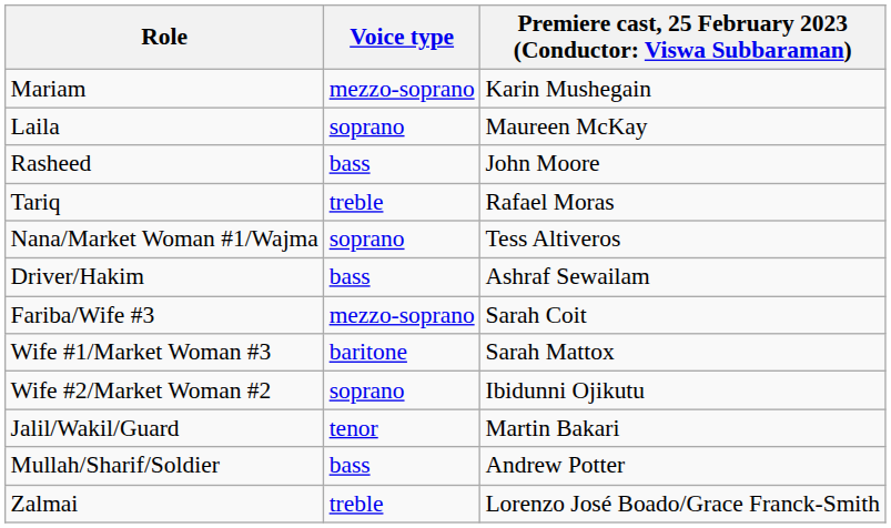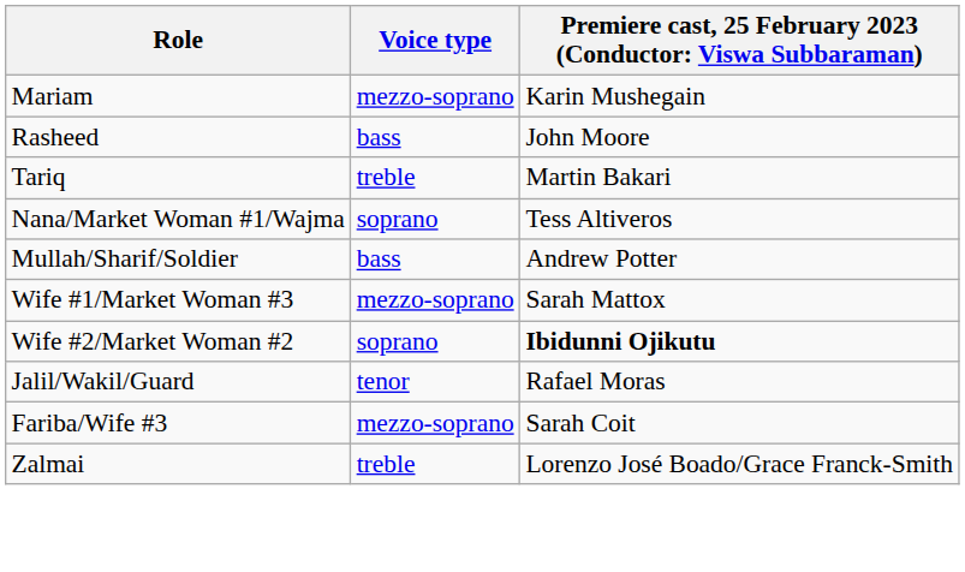 <table class="wikitable">
 <tr>
 <th>Role</th>
 <th><a href='#'>Voice type</a></th>
 <th>Premiere cast, 25 February 2023<br>(Conductor: <a href='#'>Viswa Subbaraman</a>)</th>
 </tr>
 <tr>
 <td>Mariam</td>
 <td><a href='#'>mezzo-soprano</a></td>
 <td>Karin Mushegain</td>
 </tr>
 <tr>
-<td>Laila</td>
-<td><a href='#'>soprano</a></td>
-<td>Maureen McKay</td>
-</tr>
-<tr>
 <td>Rasheed</td>
 <td><a href='#'>bass</a></td>
 <td>John Moore</td>
 </tr>
 <tr>
 <td>Tariq</td>
 <td><a href='#'>treble</a></td>
-<td>Rafael Moras</td>
+<td>Martin Bakari</td>
 </tr>
 <tr>
 <td>Nana/Market Woman #1/Wajma</td>
 <td><a href='#'>soprano</a></td>
 <td>Tess Altiveros</td>
 </tr>
 <tr>
-<td>Driver/Hakim</td>
+<td>Mullah/Sharif/Soldier</td>
 <td><a href='#'>bass</a></td>
-<td>Ashraf Sewailam</td>
+<td>Andrew Potter</td>
+</tr>
+<tr>
+<td>Wife #1/Market Woman #3</td>
+<td><a href='#'>mezzo-soprano</a></td>
+<td>Sarah Mattox</td>
+</tr>
+<tr>
+<td>Wife #2/Market Woman #2</td>
+<td><a href='#'>soprano</a></td>
+<td><strong>Ibidunni Ojikutu</strong></td>
+</tr>
+<tr>
+<td>Jalil/Wakil/Guard</td>
+<td><a href='#'>tenor</a></td>
+<td>Rafael Moras</td>
 </tr>
 <tr>
 <td>Fariba/Wife #3</td>
 <td><a href='#'>mezzo-soprano</a></td>
 <td>Sarah Coit</td>
 </tr>
 <tr>
-<td>Wife #1/Market Woman #3</td>
-<td><a href='#'>baritone</a></td>
-<td>Sarah Mattox</td>
-</tr>
-<tr>
-<td>Wife #2/Market Woman #2</td>
-<td><a href='#'>soprano</a></td>
-<td>Ibidunni Ojikutu</td>
-</tr>
-<tr>
-<td>Jalil/Wakil/Guard</td>
-<td><a href='#'>tenor</a></td>
-<td>Martin Bakari</td>
-</tr>
-<tr>
-<td>Mullah/Sharif/Soldier</td>
-<td><a href='#'>bass</a></td>
-<td>Andrew Potter</td>
-</tr>
-<tr>
 <td>Zalmai</td>
 <td><a href='#'>treble</a></td>
 <td>Lorenzo José Boado/Grace Franck-Smith</td>
 </tr>
 </table>
